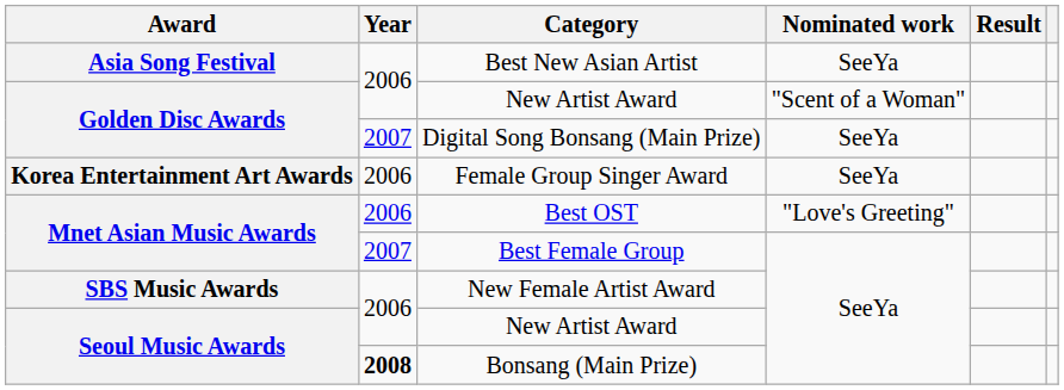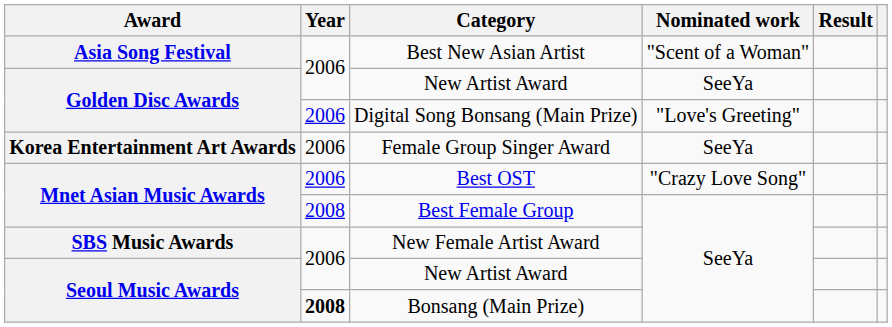 <table class="wikitable sortable plainrowheaders" style="text-align:center;">
 <tr>
 <th>Award</th>
 <th>Year</th>
 <th>Category</th>
 <th>Nominated work</th>
 <th>Result</th>
 <th class="unsortable"></th>
 </tr>
 <tr>
 <th scope="row"><a href='#'>Asia Song Festival</a></th>
 <td rowspan="2">2006</td>
 <td>Best New Asian Artist</td>
-<td>SeeYa</td>
+<td>"Scent of a Woman"</td>
 <td></td>
 <td></td>
 </tr>
 <tr>
 <th scope="row" rowspan="2"><a href='#'>Golden Disc Awards</a></th>
 <td>New Artist Award</td>
-<td>"Scent of a Woman"</td>
+<td>SeeYa</td>
 <td></td>
 <td></td>
 </tr>
 <tr>
-<td><a href='#'>2007</a></td>
+<td><a href='#'>2006</a></td>
 <td>Digital Song Bonsang (Main Prize)</td>
-<td>SeeYa</td>
+<td>"Love's Greeting"</td>
 <td></td>
 <td></td>
 </tr>
 <tr>
 <th scope="row">Korea Entertainment Art Awards</th>
 <td>2006</td>
 <td>Female Group Singer Award</td>
 <td>SeeYa</td>
 <td></td>
 <td></td>
 </tr>
 <tr>
 <th scope="row" rowspan="2"><a href='#'>Mnet Asian Music Awards</a></th>
 <td><a href='#'>2006</a></td>
 <td><a href='#'>Best OST</a></td>
-<td>"Love's Greeting"</td>
+<td>"Crazy Love Song"</td>
 <td></td>
 <td></td>
 </tr>
 <tr>
-<td><a href='#'>2007</a></td>
+<td><a href='#'>2008</a></td>
 <td><a href='#'>Best Female Group</a></td>
 <td rowspan="4">SeeYa</td>
 <td></td>
 <td></td>
 </tr>
 <tr>
 <th scope="row"><a href='#'>SBS</a> Music Awards</th>
 <td rowspan="2">2006</td>
 <td>New Female Artist Award</td>
 <td></td>
 <td></td>
 </tr>
 <tr>
 <th scope="row" rowspan="2"><a href='#'>Seoul Music Awards</a></th>
 <td>New Artist Award</td>
 <td></td>
 <td></td>
 </tr>
 <tr>
 <td><strong>2008</strong></td>
 <td>Bonsang (Main Prize)</td>
 <td></td>
 <td></td>
 </tr>
 </table>
